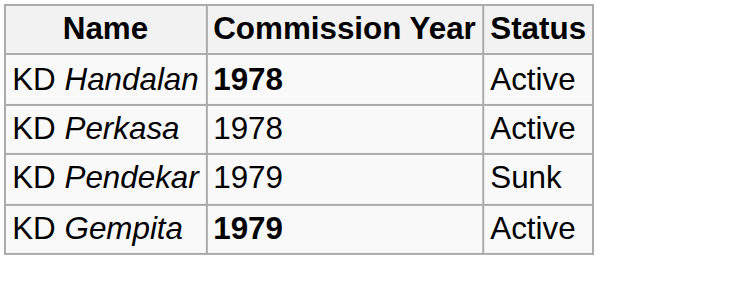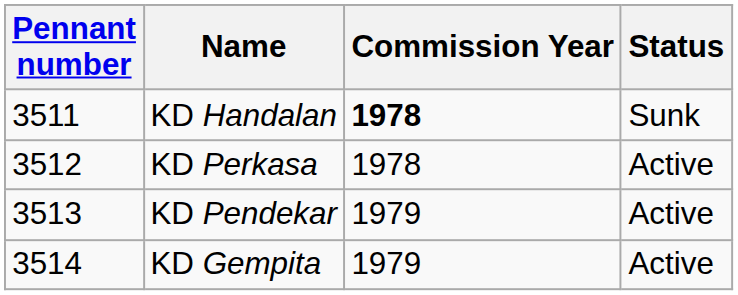 <table class="wikitable">
 <tr>
+<th><a href='#'>Pennant<br>number</a></th>
 <th>Name</th>
 <th>Commission Year</th>
 <th>Status</th>
 </tr>
 <tr>
+<td>3511</td>
 <td>KD <em>Handalan</em></td>
 <td><strong>1978</strong></td>
-<td>Active</td>
+<td>Sunk </td>
 </tr>
 <tr>
+<td>3512</td>
 <td>KD <em>Perkasa</em></td>
 <td>1978</td>
 <td>Active</td>
 </tr>
 <tr>
+<td>3513</td>
 <td>KD <em>Pendekar</em></td>
 <td>1979</td>
-<td>Sunk </td>
+<td>Active</td>
 </tr>
 <tr>
+<td>3514</td>
 <td>KD <em>Gempita</em></td>
-<td><strong>1979</strong></td>
+<td>1979</td>
 <td>Active</td>
 </tr>
 </table>
